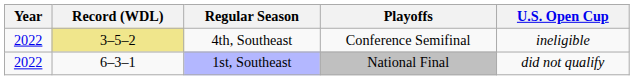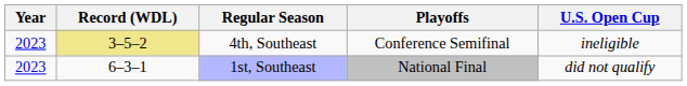 <table class="wikitable" width=50% border="2" cellpadding="4" style="font-size:90%; text-align:center;">
 <tr>
 <th>Year</th>
 <th>Record (WDL)</th>
 <th>Regular Season</th>
 <th>Playoffs</th>
 <th><a href='#'>U.S. Open Cup</a></th>
 </tr>
 <tr>
-<td><a href='#'>2022</a></td>
+<td><a href='#'>2023</a></td>
 <td style="background: khaki;">3–5–2</td>
 <td>4th, Southeast</td>
 <td>Conference Semifinal</td>
 <td><em>ineligible</em></td>
 </tr>
 <tr>
-<td><a href='#'>2022</a></td>
+<td><a href='#'>2023</a></td>
 <td>6–3–1</td>
 <td bgcolor="B3B7FF">1st, Southeast</td>
 <td bgcolor=silver>National Final</td>
 <td><em>did not qualify</em></td>
 </tr>
 </table>
